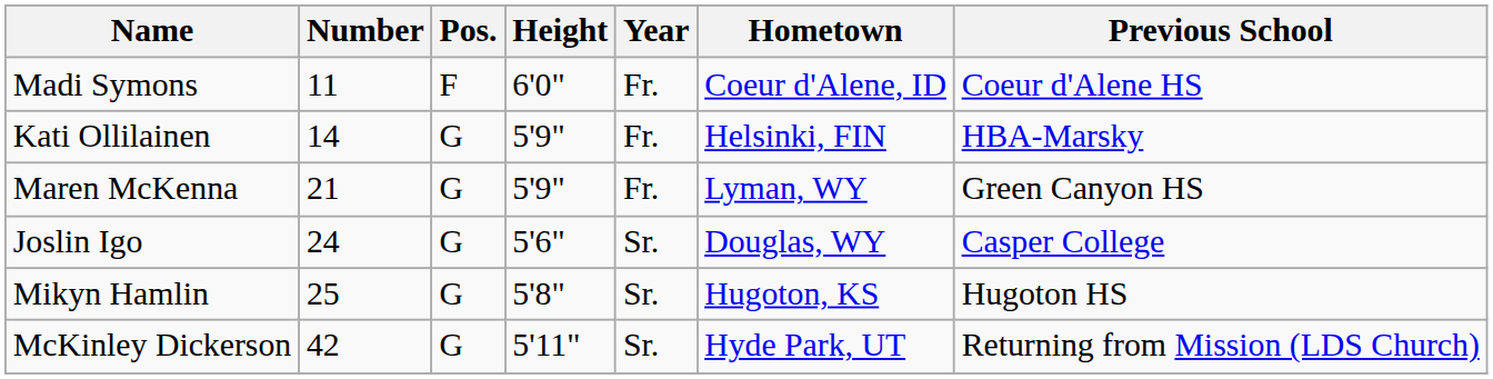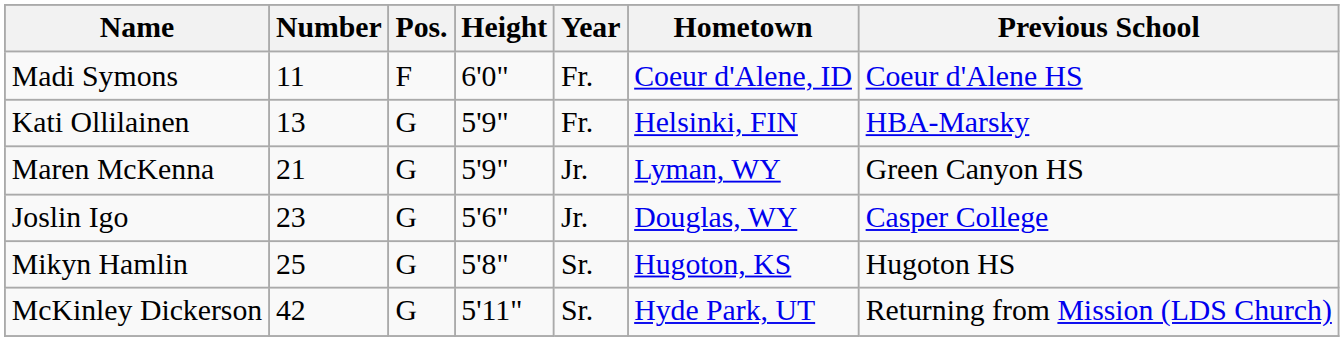 <table class="wikitable sortable" border="1">
 <tr>
 <th>Name</th>
 <th>Number</th>
 <th>Pos.</th>
 <th>Height</th>
 <th>Year</th>
 <th>Hometown</th>
 <th class="unsortable">Previous School</th>
 </tr>
 <tr>
 <td>Madi Symons</td>
 <td>11</td>
 <td>F</td>
 <td>6'0"</td>
 <td>Fr.</td>
 <td><a href='#'>Coeur d'Alene, ID</a></td>
 <td><a href='#'>Coeur d'Alene HS</a></td>
 </tr>
 <tr>
 <td>Kati Ollilainen</td>
-<td>14</td>
+<td>13</td>
 <td>G</td>
 <td>5'9"</td>
 <td>Fr.</td>
 <td><a href='#'>Helsinki, FIN</a></td>
 <td><a href='#'>HBA-Marsky</a></td>
 </tr>
 <tr>
 <td>Maren McKenna</td>
 <td>21</td>
 <td>G</td>
 <td>5'9"</td>
-<td>Fr.</td>
+<td>Jr.</td>
 <td><a href='#'>Lyman, WY</a></td>
 <td>Green Canyon HS</td>
 </tr>
 <tr>
 <td>Joslin Igo</td>
-<td>24</td>
+<td>23</td>
 <td>G</td>
 <td>5'6"</td>
-<td>Sr.</td>
+<td>Jr.</td>
 <td><a href='#'>Douglas, WY</a></td>
 <td><a href='#'>Casper College</a></td>
 </tr>
 <tr>
 <td>Mikyn Hamlin</td>
 <td>25</td>
 <td>G</td>
 <td>5'8"</td>
 <td>Sr.</td>
 <td><a href='#'>Hugoton, KS</a></td>
 <td>Hugoton HS</td>
 </tr>
 <tr>
 <td>McKinley Dickerson</td>
 <td>42</td>
 <td>G</td>
 <td>5'11"</td>
 <td>Sr.</td>
 <td><a href='#'>Hyde Park, UT</a></td>
 <td>Returning from <a href='#'>Mission (LDS Church)</a></td>
 </tr>
 </table>
